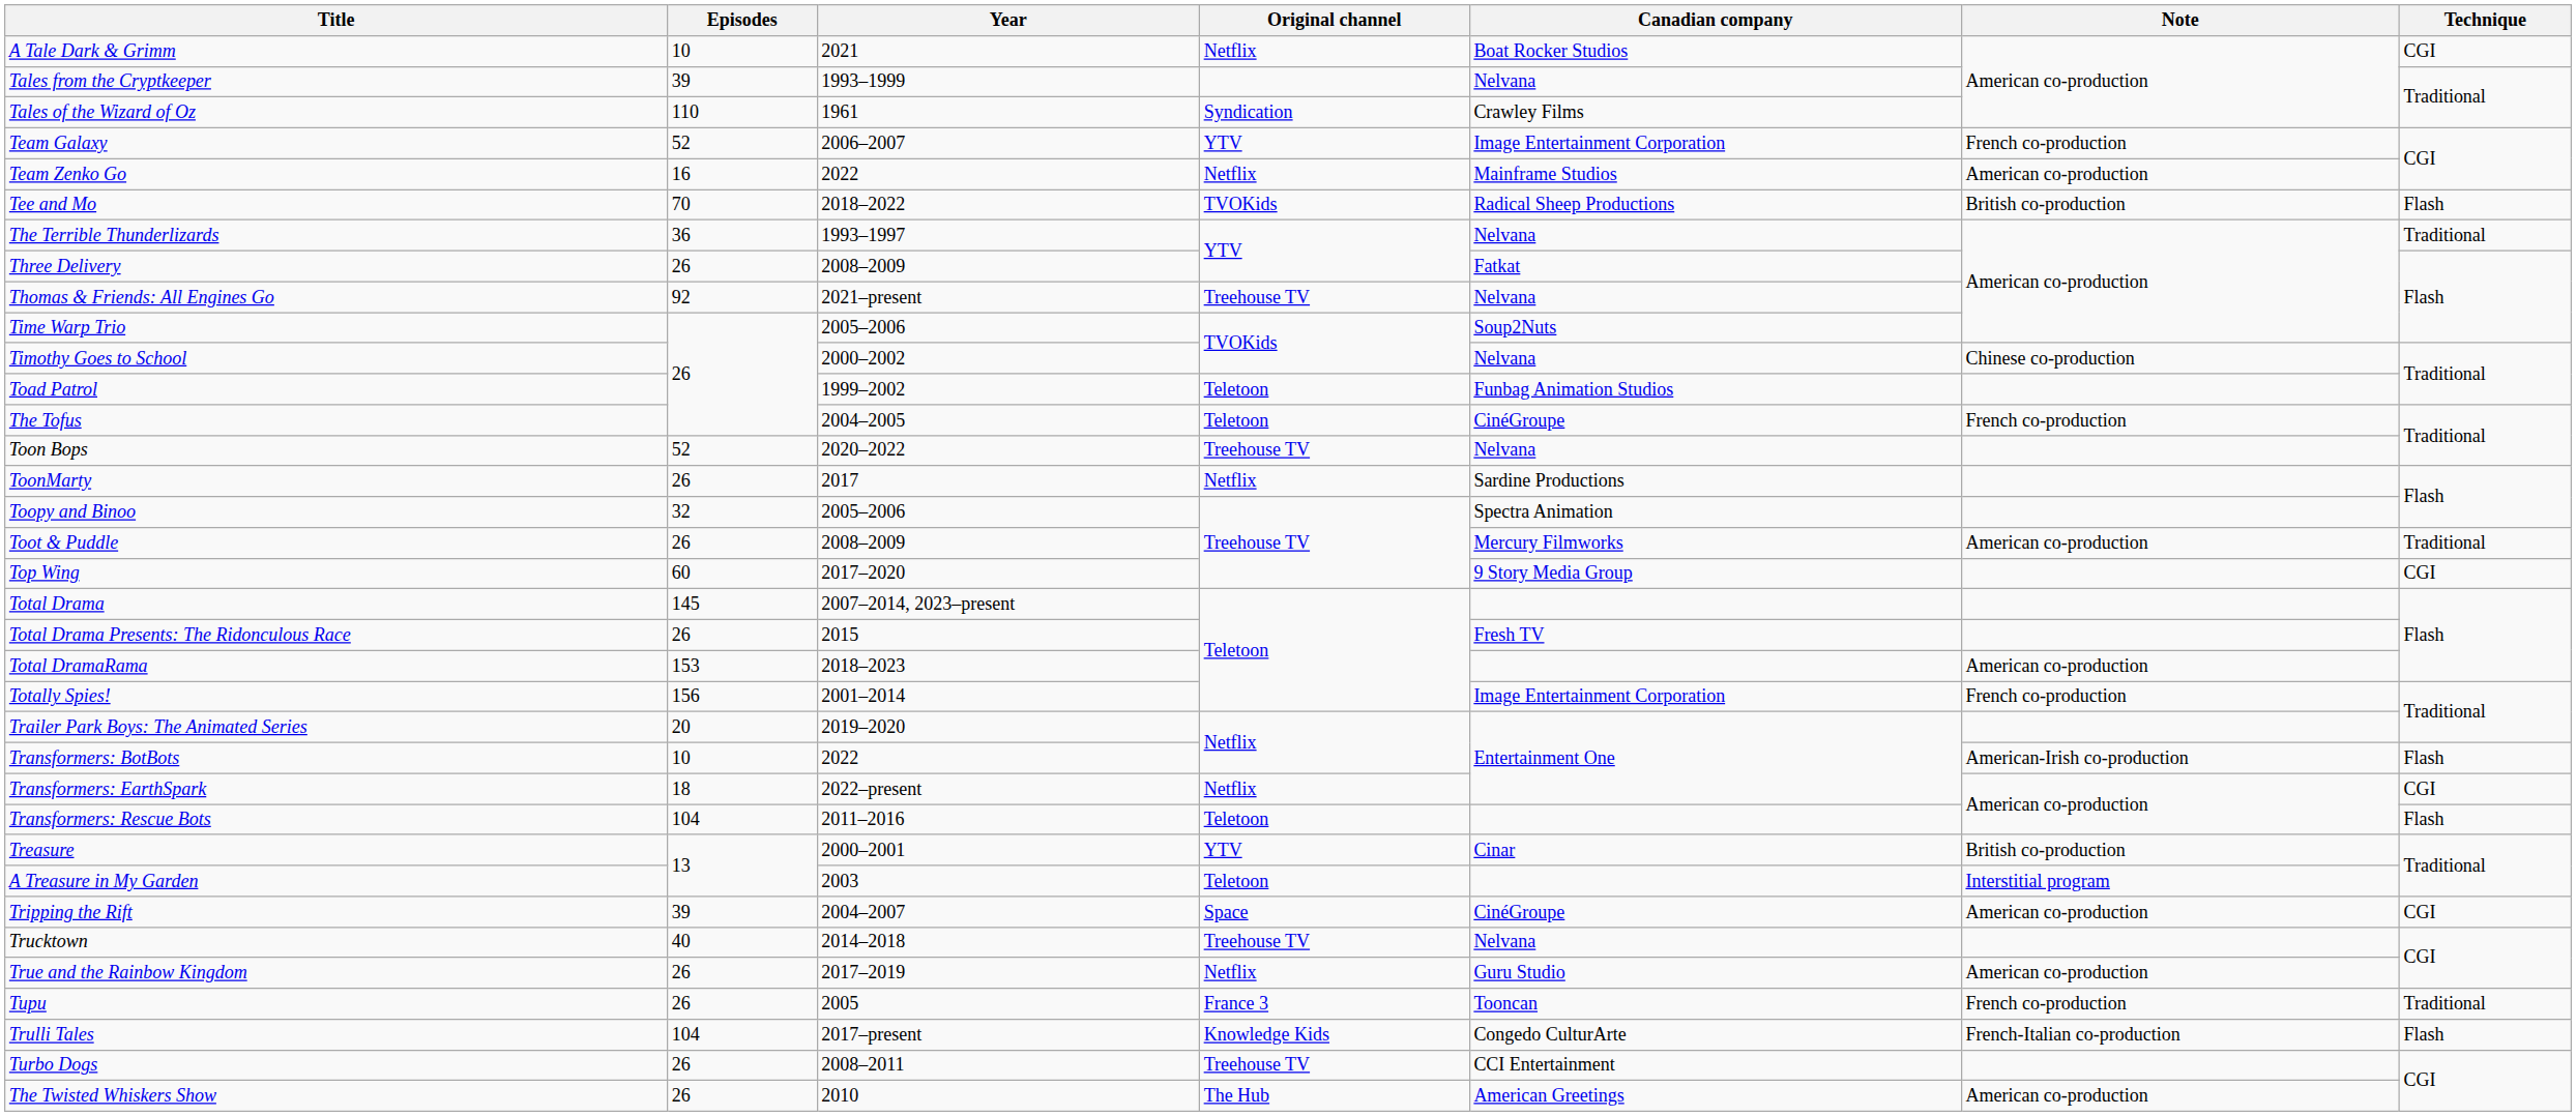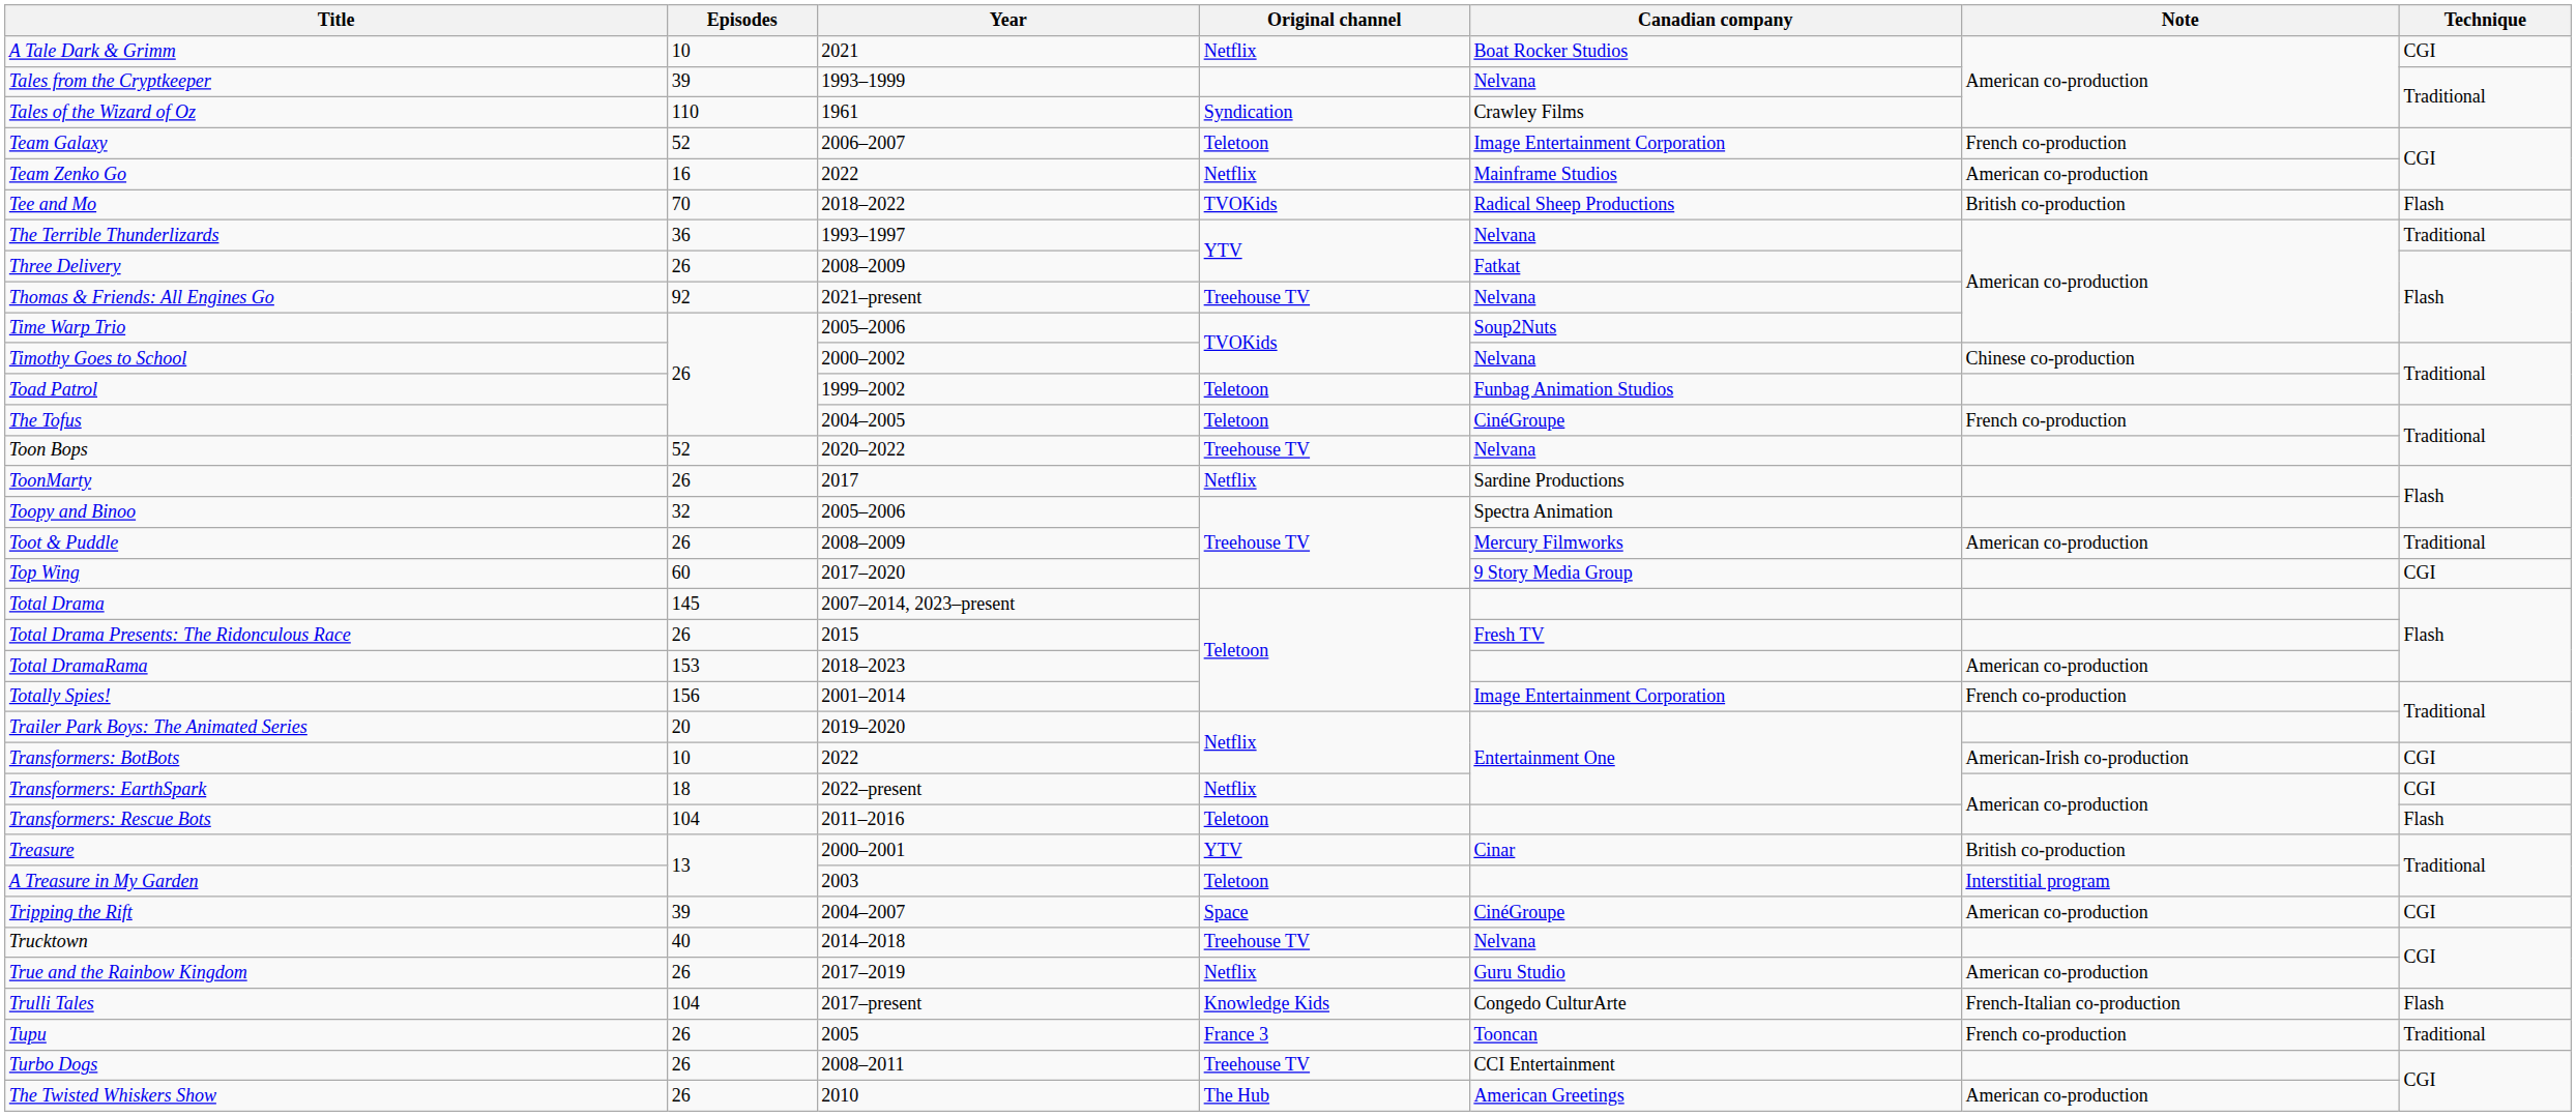 <table class="wikitable sortable" style="text-align: left; font-size:90%; width:100%;">
 <tr>
 <th>Title</th>
 <th>Episodes</th>
 <th>Year</th>
 <th>Original channel</th>
 <th>Canadian company</th>
 <th>Note</th>
 <th>Technique</th>
 </tr>
 <tr>
 <td><em><a href='#'>A Tale Dark & Grimm</a></em></td>
 <td>10</td>
 <td>2021</td>
 <td><a href='#'>Netflix</a></td>
 <td><a href='#'>Boat Rocker Studios</a></td>
 <td rowspan="3">American co-production</td>
 <td>CGI</td>
 </tr>
 <tr>
 <td><em><a href='#'>Tales from the Cryptkeeper</a></em></td>
 <td>39</td>
 <td>1993–1999</td>
 <td></td>
 <td><a href='#'>Nelvana</a></td>
 <td rowspan="2">Traditional</td>
 </tr>
 <tr>
 <td><em><a href='#'>Tales of the Wizard of Oz</a></em></td>
 <td>110</td>
 <td>1961</td>
 <td><a href='#'>Syndication</a></td>
 <td>Crawley Films</td>
 </tr>
 <tr>
 <td><em><a href='#'>Team Galaxy</a></em></td>
 <td>52</td>
 <td>2006–2007</td>
-<td><a href='#'>YTV</a></td>
+<td><a href='#'>Teletoon</a></td>
 <td><a href='#'>Image Entertainment Corporation</a></td>
 <td>French co-production</td>
 <td rowspan="2">CGI</td>
 </tr>
 <tr>
 <td><em><a href='#'>Team Zenko Go</a></em></td>
 <td>16</td>
 <td>2022</td>
 <td><a href='#'>Netflix</a></td>
 <td><a href='#'>Mainframe Studios</a></td>
 <td>American co-production</td>
 </tr>
 <tr>
 <td><em><a href='#'>Tee and Mo</a></em></td>
 <td>70</td>
 <td>2018–2022</td>
 <td><a href='#'>TVOKids</a></td>
 <td><a href='#'>Radical Sheep Productions</a></td>
 <td>British co-production</td>
 <td>Flash</td>
 </tr>
 <tr>
 <td><em><a href='#'>The Terrible Thunderlizards</a></em></td>
 <td>36</td>
 <td>1993–1997</td>
 <td rowspan="2"><a href='#'>YTV</a></td>
 <td><a href='#'>Nelvana</a></td>
 <td rowspan="4">American co-production</td>
 <td>Traditional</td>
 </tr>
 <tr>
 <td><em><a href='#'>Three Delivery</a></em></td>
 <td>26</td>
 <td>2008–2009</td>
 <td><a href='#'>Fatkat</a></td>
 <td rowspan="3">Flash</td>
 </tr>
 <tr>
 <td><em><a href='#'>Thomas & Friends: All Engines Go</a></em></td>
 <td>92</td>
 <td>2021–present</td>
 <td><a href='#'>Treehouse TV</a></td>
 <td><a href='#'>Nelvana</a></td>
 </tr>
 <tr>
 <td><em><a href='#'>Time Warp Trio</a></em></td>
 <td rowspan="4">26</td>
 <td>2005–2006</td>
 <td rowspan="2"><a href='#'>TVOKids</a></td>
 <td><a href='#'>Soup2Nuts</a></td>
 </tr>
 <tr>
 <td><em><a href='#'>Timothy Goes to School</a></em></td>
 <td>2000–2002</td>
 <td><a href='#'>Nelvana</a></td>
 <td>Chinese co-production</td>
 <td rowspan="2">Traditional</td>
 </tr>
 <tr>
 <td><em><a href='#'>Toad Patrol</a></em></td>
 <td>1999–2002</td>
 <td><a href='#'>Teletoon</a></td>
 <td><a href='#'>Funbag Animation Studios</a></td>
 <td></td>
 </tr>
 <tr>
 <td><em><a href='#'>The Tofus</a></em></td>
 <td>2004–2005</td>
 <td><a href='#'>Teletoon</a></td>
 <td><a href='#'>CinéGroupe</a></td>
 <td>French co-production</td>
 <td rowspan="2">Traditional</td>
 </tr>
 <tr>
 <td><em>Toon Bops</em></td>
 <td>52</td>
 <td>2020–2022</td>
 <td><a href='#'>Treehouse TV</a></td>
 <td><a href='#'>Nelvana</a></td>
 <td></td>
 </tr>
 <tr>
 <td><em><a href='#'>ToonMarty</a></em></td>
 <td>26</td>
 <td>2017</td>
 <td><a href='#'>Netflix</a></td>
 <td>Sardine Productions</td>
 <td></td>
 <td rowspan="2">Flash</td>
 </tr>
 <tr>
 <td><em><a href='#'>Toopy and Binoo</a></em></td>
 <td>32</td>
 <td>2005–2006</td>
 <td rowspan="3"><a href='#'>Treehouse TV</a></td>
 <td>Spectra Animation</td>
 <td></td>
 </tr>
 <tr>
 <td><em><a href='#'>Toot & Puddle</a></em></td>
 <td>26</td>
 <td>2008–2009</td>
 <td><a href='#'>Mercury Filmworks</a></td>
 <td>American co-production</td>
 <td>Traditional</td>
 </tr>
 <tr>
 <td><em><a href='#'>Top Wing</a></em></td>
 <td>60</td>
 <td>2017–2020</td>
 <td><a href='#'>9 Story Media Group</a></td>
 <td></td>
 <td>CGI</td>
 </tr>
 <tr>
 <td><em><a href='#'>Total Drama</a></em></td>
 <td>145</td>
 <td>2007–2014, 2023–present</td>
 <td rowspan="4"><a href='#'>Teletoon</a></td>
 <td></td>
 <td></td>
 <td rowspan="3">Flash</td>
 </tr>
 <tr>
 <td><em><a href='#'>Total Drama Presents: The Ridonculous Race</a></em></td>
 <td>26</td>
 <td>2015</td>
 <td><a href='#'>Fresh TV</a></td>
 <td></td>
 </tr>
 <tr>
 <td><em><a href='#'>Total DramaRama</a></em></td>
 <td>153</td>
 <td>2018–2023</td>
 <td></td>
 <td>American co-production</td>
 </tr>
 <tr>
 <td><em><a href='#'>Totally Spies!</a></em></td>
 <td>156</td>
 <td>2001–2014</td>
 <td><a href='#'>Image Entertainment Corporation</a></td>
 <td>French co-production</td>
 <td rowspan="2">Traditional</td>
 </tr>
 <tr>
 <td><em><a href='#'>Trailer Park Boys: The Animated Series</a></em></td>
 <td>20</td>
 <td>2019–2020</td>
 <td rowspan="2"><a href='#'>Netflix</a></td>
 <td rowspan="3"><a href='#'>Entertainment One</a></td>
 <td></td>
 </tr>
 <tr>
 <td><em><a href='#'>Transformers: BotBots</a></em></td>
 <td>10</td>
 <td>2022</td>
 <td>American-Irish co-production</td>
-<td>Flash</td>
+<td>CGI</td>
 </tr>
 <tr>
 <td><em><a href='#'>Transformers: EarthSpark</a></em></td>
 <td>18</td>
 <td>2022–present</td>
 <td><a href='#'>Netflix</a></td>
 <td rowspan="2">American co-production</td>
 <td>CGI</td>
 </tr>
 <tr>
 <td><em><a href='#'>Transformers: Rescue Bots</a></em></td>
 <td>104</td>
 <td>2011–2016</td>
 <td><a href='#'>Teletoon</a></td>
 <td></td>
 <td>Flash</td>
 </tr>
 <tr>
 <td><em><a href='#'>Treasure</a></em></td>
 <td rowspan="2">13</td>
 <td>2000–2001</td>
 <td><a href='#'>YTV</a></td>
 <td><a href='#'>Cinar</a></td>
 <td>British co-production</td>
 <td rowspan="2">Traditional</td>
 </tr>
 <tr>
 <td><em><a href='#'>A Treasure in My Garden</a></em></td>
 <td>2003</td>
 <td><a href='#'>Teletoon</a></td>
 <td></td>
 <td><a href='#'>Interstitial program</a></td>
 </tr>
 <tr>
 <td><em><a href='#'>Tripping the Rift</a></em></td>
 <td>39</td>
 <td>2004–2007</td>
 <td><a href='#'>Space</a></td>
 <td><a href='#'>CinéGroupe</a></td>
 <td>American co-production</td>
 <td>CGI</td>
 </tr>
 <tr>
 <td><em>Trucktown</em></td>
 <td>40</td>
 <td>2014–2018</td>
 <td><a href='#'>Treehouse TV</a></td>
 <td><a href='#'>Nelvana</a></td>
 <td></td>
 <td rowspan="2">CGI</td>
 </tr>
 <tr>
 <td><em><a href='#'>True and the Rainbow Kingdom</a></em></td>
 <td>26</td>
 <td>2017–2019</td>
 <td><a href='#'>Netflix</a></td>
 <td><a href='#'>Guru Studio</a></td>
 <td>American co-production</td>
 </tr>
 <tr>
+<td><em><a href='#'>Trulli Tales</a></em></td>
+<td>104</td>
+<td>2017–present</td>
+<td><a href='#'>Knowledge Kids</a></td>
+<td>Congedo CulturArte</td>
+<td>French-Italian co-production</td>
+<td>Flash</td>
+</tr>
+<tr>
 <td><em><a href='#'>Tupu</a></em></td>
 <td>26</td>
 <td>2005</td>
 <td><a href='#'>France 3</a></td>
 <td><a href='#'>Tooncan</a></td>
 <td>French co-production</td>
 <td>Traditional</td>
-</tr>
-<tr>
-<td><em><a href='#'>Trulli Tales</a></em></td>
-<td>104</td>
-<td>2017–present</td>
-<td><a href='#'>Knowledge Kids</a></td>
-<td>Congedo CulturArte</td>
-<td>French-Italian co-production</td>
-<td>Flash</td>
 </tr>
 <tr>
 <td><em><a href='#'>Turbo Dogs</a></em></td>
 <td>26</td>
 <td>2008–2011</td>
 <td><a href='#'>Treehouse TV</a></td>
 <td>CCI Entertainment</td>
 <td></td>
 <td rowspan="2">CGI</td>
 </tr>
 <tr>
 <td><em><a href='#'>The Twisted Whiskers Show</a></em></td>
 <td>26</td>
 <td>2010</td>
 <td><a href='#'>The Hub</a></td>
 <td><a href='#'>American Greetings</a></td>
 <td>American co-production</td>
 </tr>
 </table>
